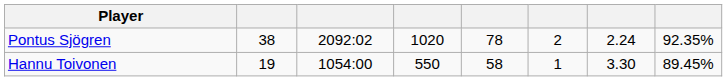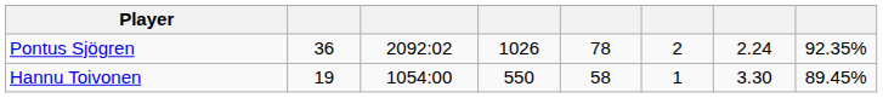 <table class="wikitable sortable">
 <tr>
 <th style="width: 15em;">Player</th>
 <th style="width: 3.5em;"></th>
 <th style="width: 6em;"></th>
 <th style="width: 4em;"></th>
 <th style="width: 4em;"></th>
 <th style="width: 3.5em;"></th>
 <th style="width: 4em;"></th>
 <th style="width: 4em;"></th>
 </tr>
 <tr align="center">
 <td align="left"> <a href='#'>Pontus Sjögren</a></td>
-<td>38</td>
+<td>36</td>
 <td>2092:02</td>
-<td>1020</td>
+<td>1026</td>
 <td>78</td>
 <td>2</td>
 <td>2.24</td>
 <td>92.35%</td>
 </tr>
 <tr align="center">
 <td align="left"> <a href='#'>Hannu Toivonen</a></td>
 <td>19</td>
 <td>1054:00</td>
 <td>550</td>
 <td>58</td>
 <td>1</td>
 <td>3.30</td>
 <td>89.45%</td>
 </tr>
 </table>
